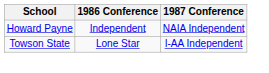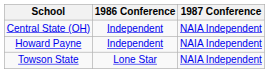 <table class="wikitable sortable">
 <tr>
 <th>School</th>
 <th>1986 Conference</th>
 <th>1987 Conference</th>
+</tr>
+<tr style="text-align:center;">
+<td><a href='#'>Central State (OH)</a></td>
+<td><a href='#'>Independent</a></td>
+<td><a href='#'>NAIA Independent</a></td>
 </tr>
 <tr style="text-align:center;">
 <td><a href='#'>Howard Payne</a></td>
 <td><a href='#'>Independent</a></td>
 <td><a href='#'>NAIA Independent</a></td>
 </tr>
 <tr style="text-align:center;">
 <td><a href='#'>Towson State</a></td>
 <td><a href='#'>Lone Star</a></td>
-<td><a href='#'>I-AA Independent</a></td>
+<td><a href='#'>NAIA Independent</a></td>
 </tr>
 </table>
